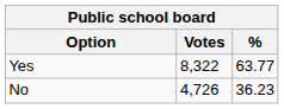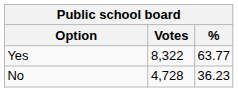 <table class="wikitable">
 <tr>
 <th colspan="3">Public school board</th>
 </tr>
 <tr>
 <th style="width: 170px">Option</th>
 <th style="width: 50px">Votes</th>
 <th style="width: 40px">%</th>
 </tr>
 <tr>
 <td>Yes</td>
 <td>8,322</td>
 <td>63.77</td>
 </tr>
 <tr>
 <td>No</td>
-<td>4,726</td>
+<td>4,728</td>
 <td>36.23</td>
 </tr>
 </table>
